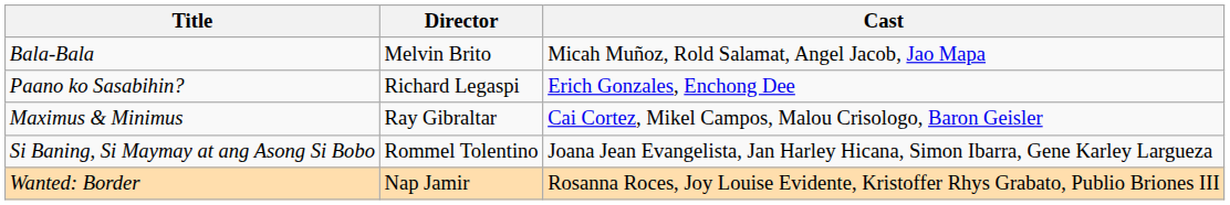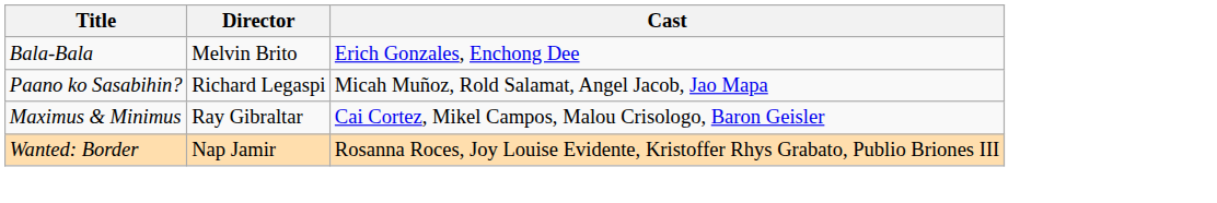 <table class="wikitable">
 <tr>
 <th>Title</th>
 <th>Director</th>
 <th>Cast</th>
 </tr>
 <tr>
 <td><em>Bala-Bala</em></td>
 <td>Melvin Brito</td>
-<td>Micah Muñoz, Rold Salamat, Angel Jacob, <a href='#'>Jao Mapa</a></td>
+<td><a href='#'>Erich Gonzales</a>, <a href='#'>Enchong Dee</a></td>
 </tr>
 <tr>
 <td><em>Paano ko Sasabihin?</em></td>
 <td>Richard Legaspi</td>
-<td><a href='#'>Erich Gonzales</a>, <a href='#'>Enchong Dee</a></td>
+<td>Micah Muñoz, Rold Salamat, Angel Jacob, <a href='#'>Jao Mapa</a></td>
 </tr>
 <tr>
 <td><em>Maximus & Minimus</em></td>
 <td>Ray Gibraltar</td>
 <td><a href='#'>Cai Cortez</a>, Mikel Campos, Malou Crisologo, <a href='#'>Baron Geisler</a></td>
-</tr>
-<tr>
-<td><em>Si Baning, Si Maymay at ang Asong Si Bobo</em></td>
-<td>Rommel Tolentino</td>
-<td>Joana Jean Evangelista, Jan Harley Hicana, Simon Ibarra, Gene Karley Largueza</td>
 </tr>
 <tr style="background:#FFDEAD;">
 <td><em>Wanted: Border</em></td>
 <td>Nap Jamir</td>
 <td>Rosanna Roces, Joy Louise Evidente, Kristoffer Rhys Grabato, Publio Briones III</td>
 </tr>
 </table>
